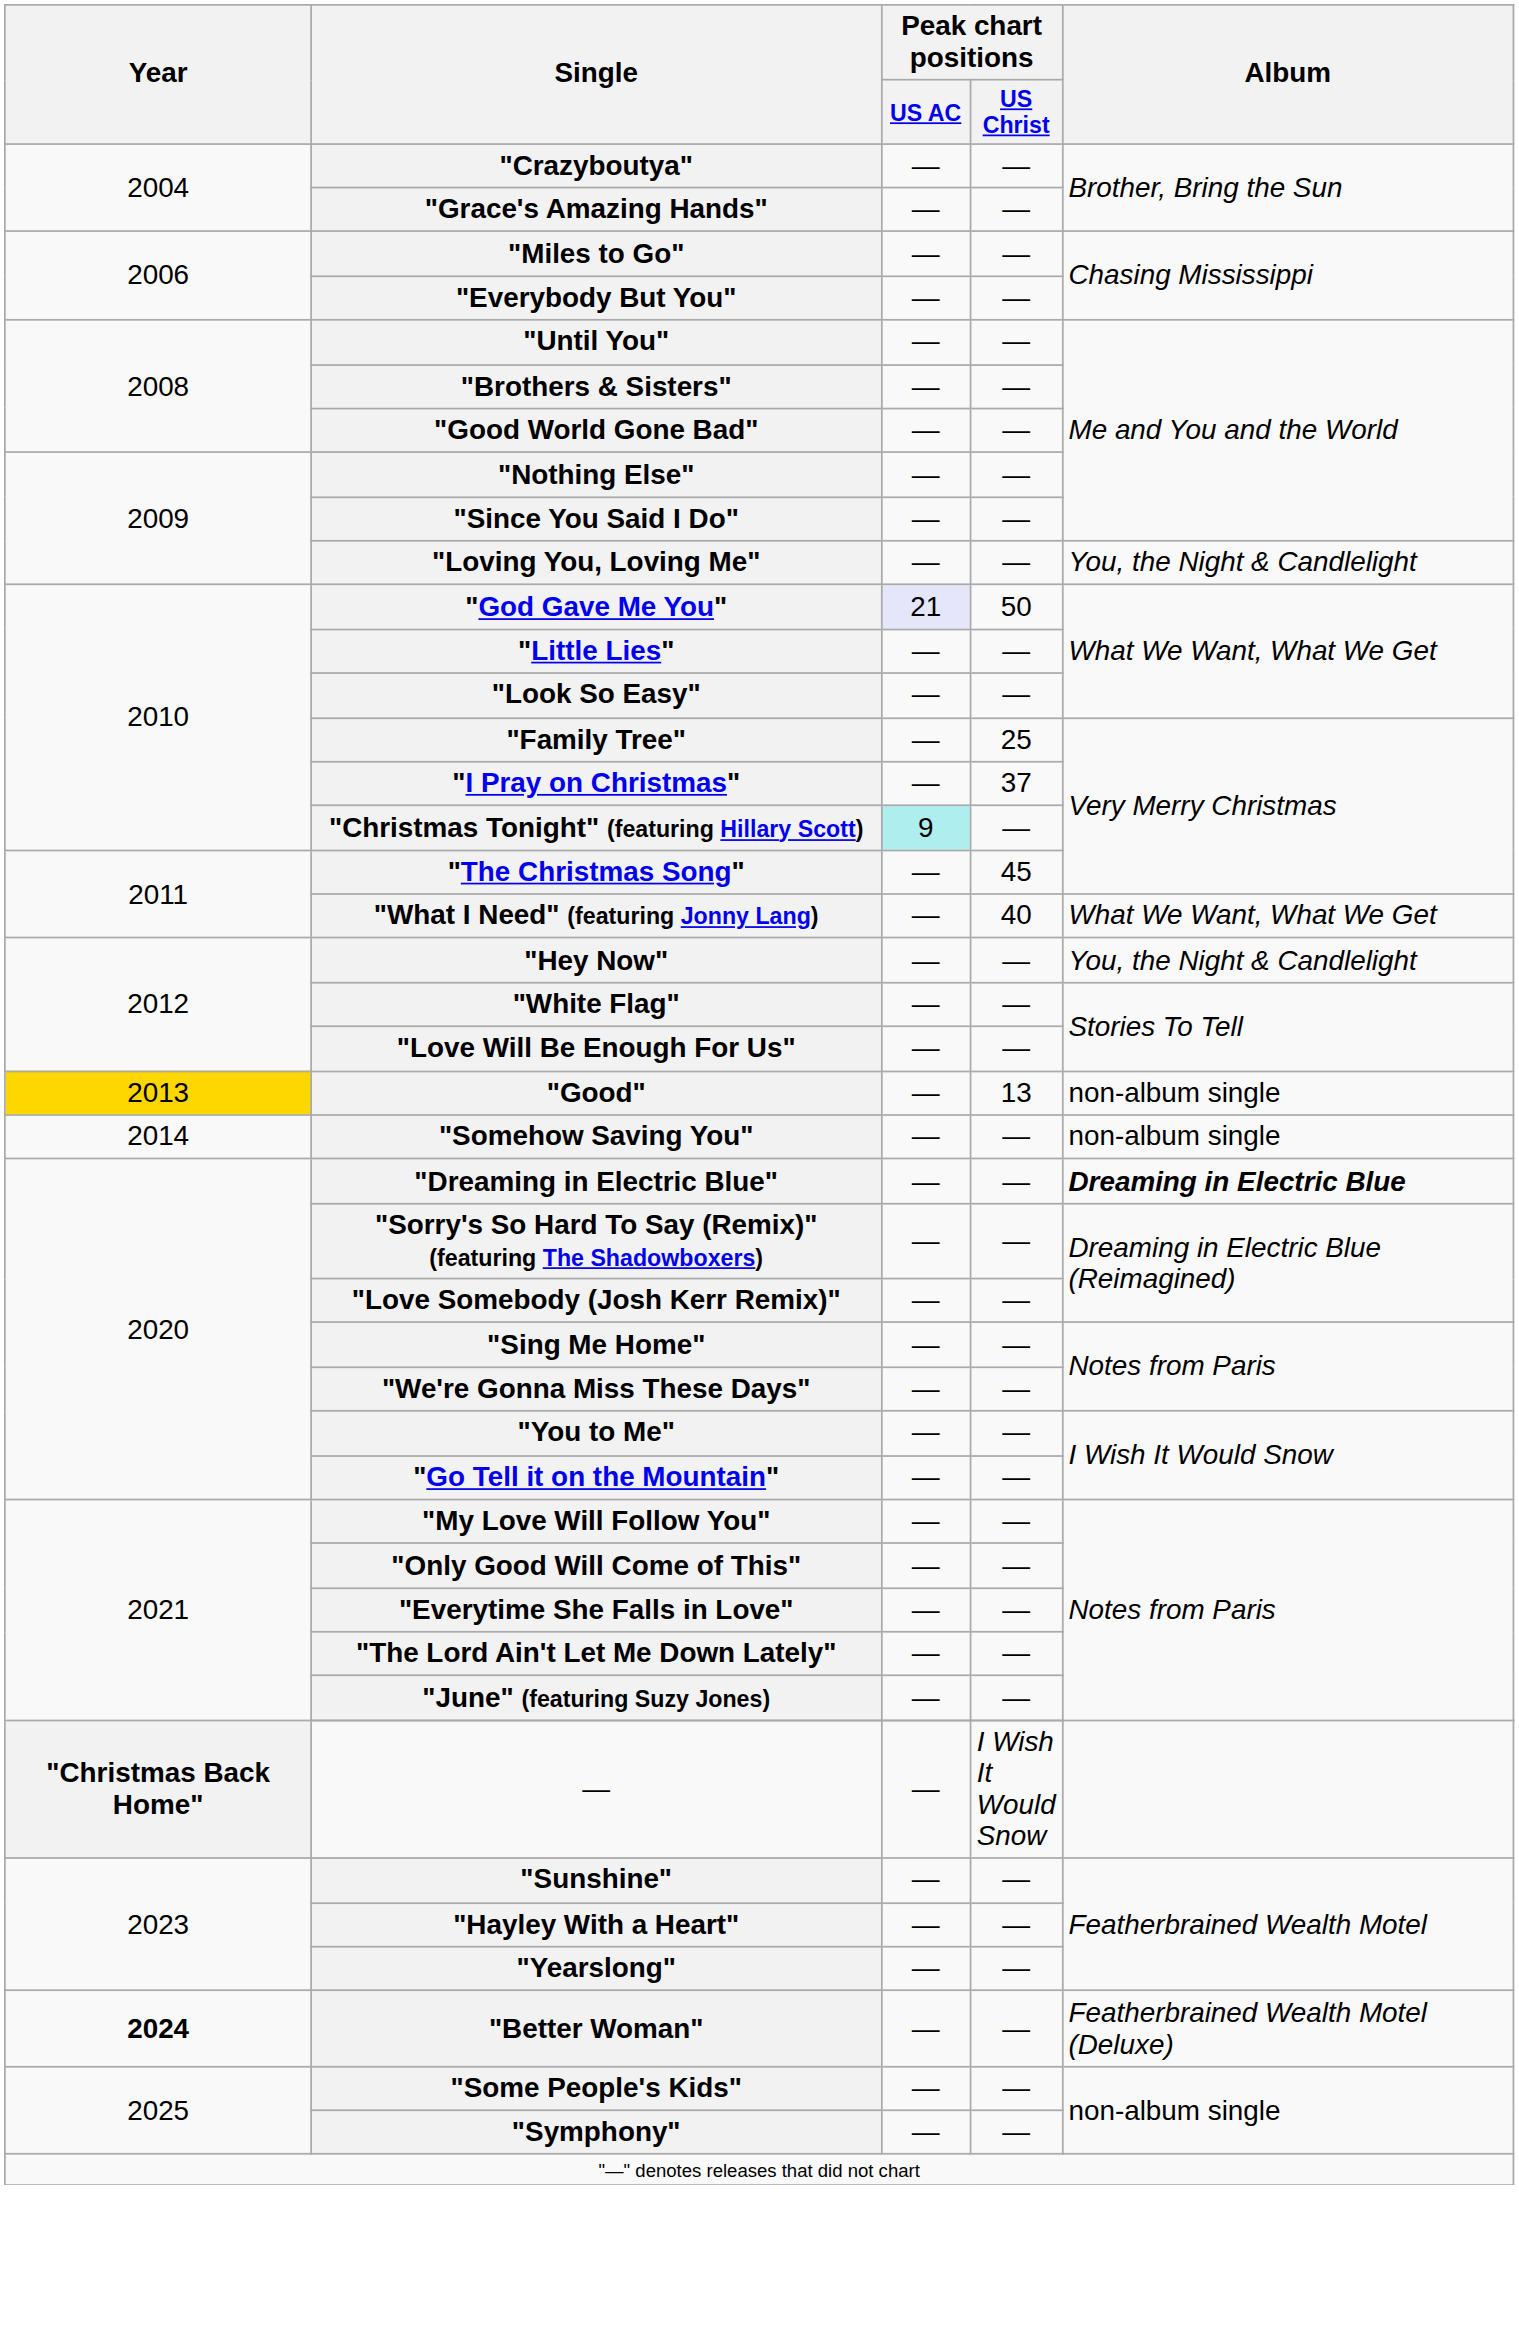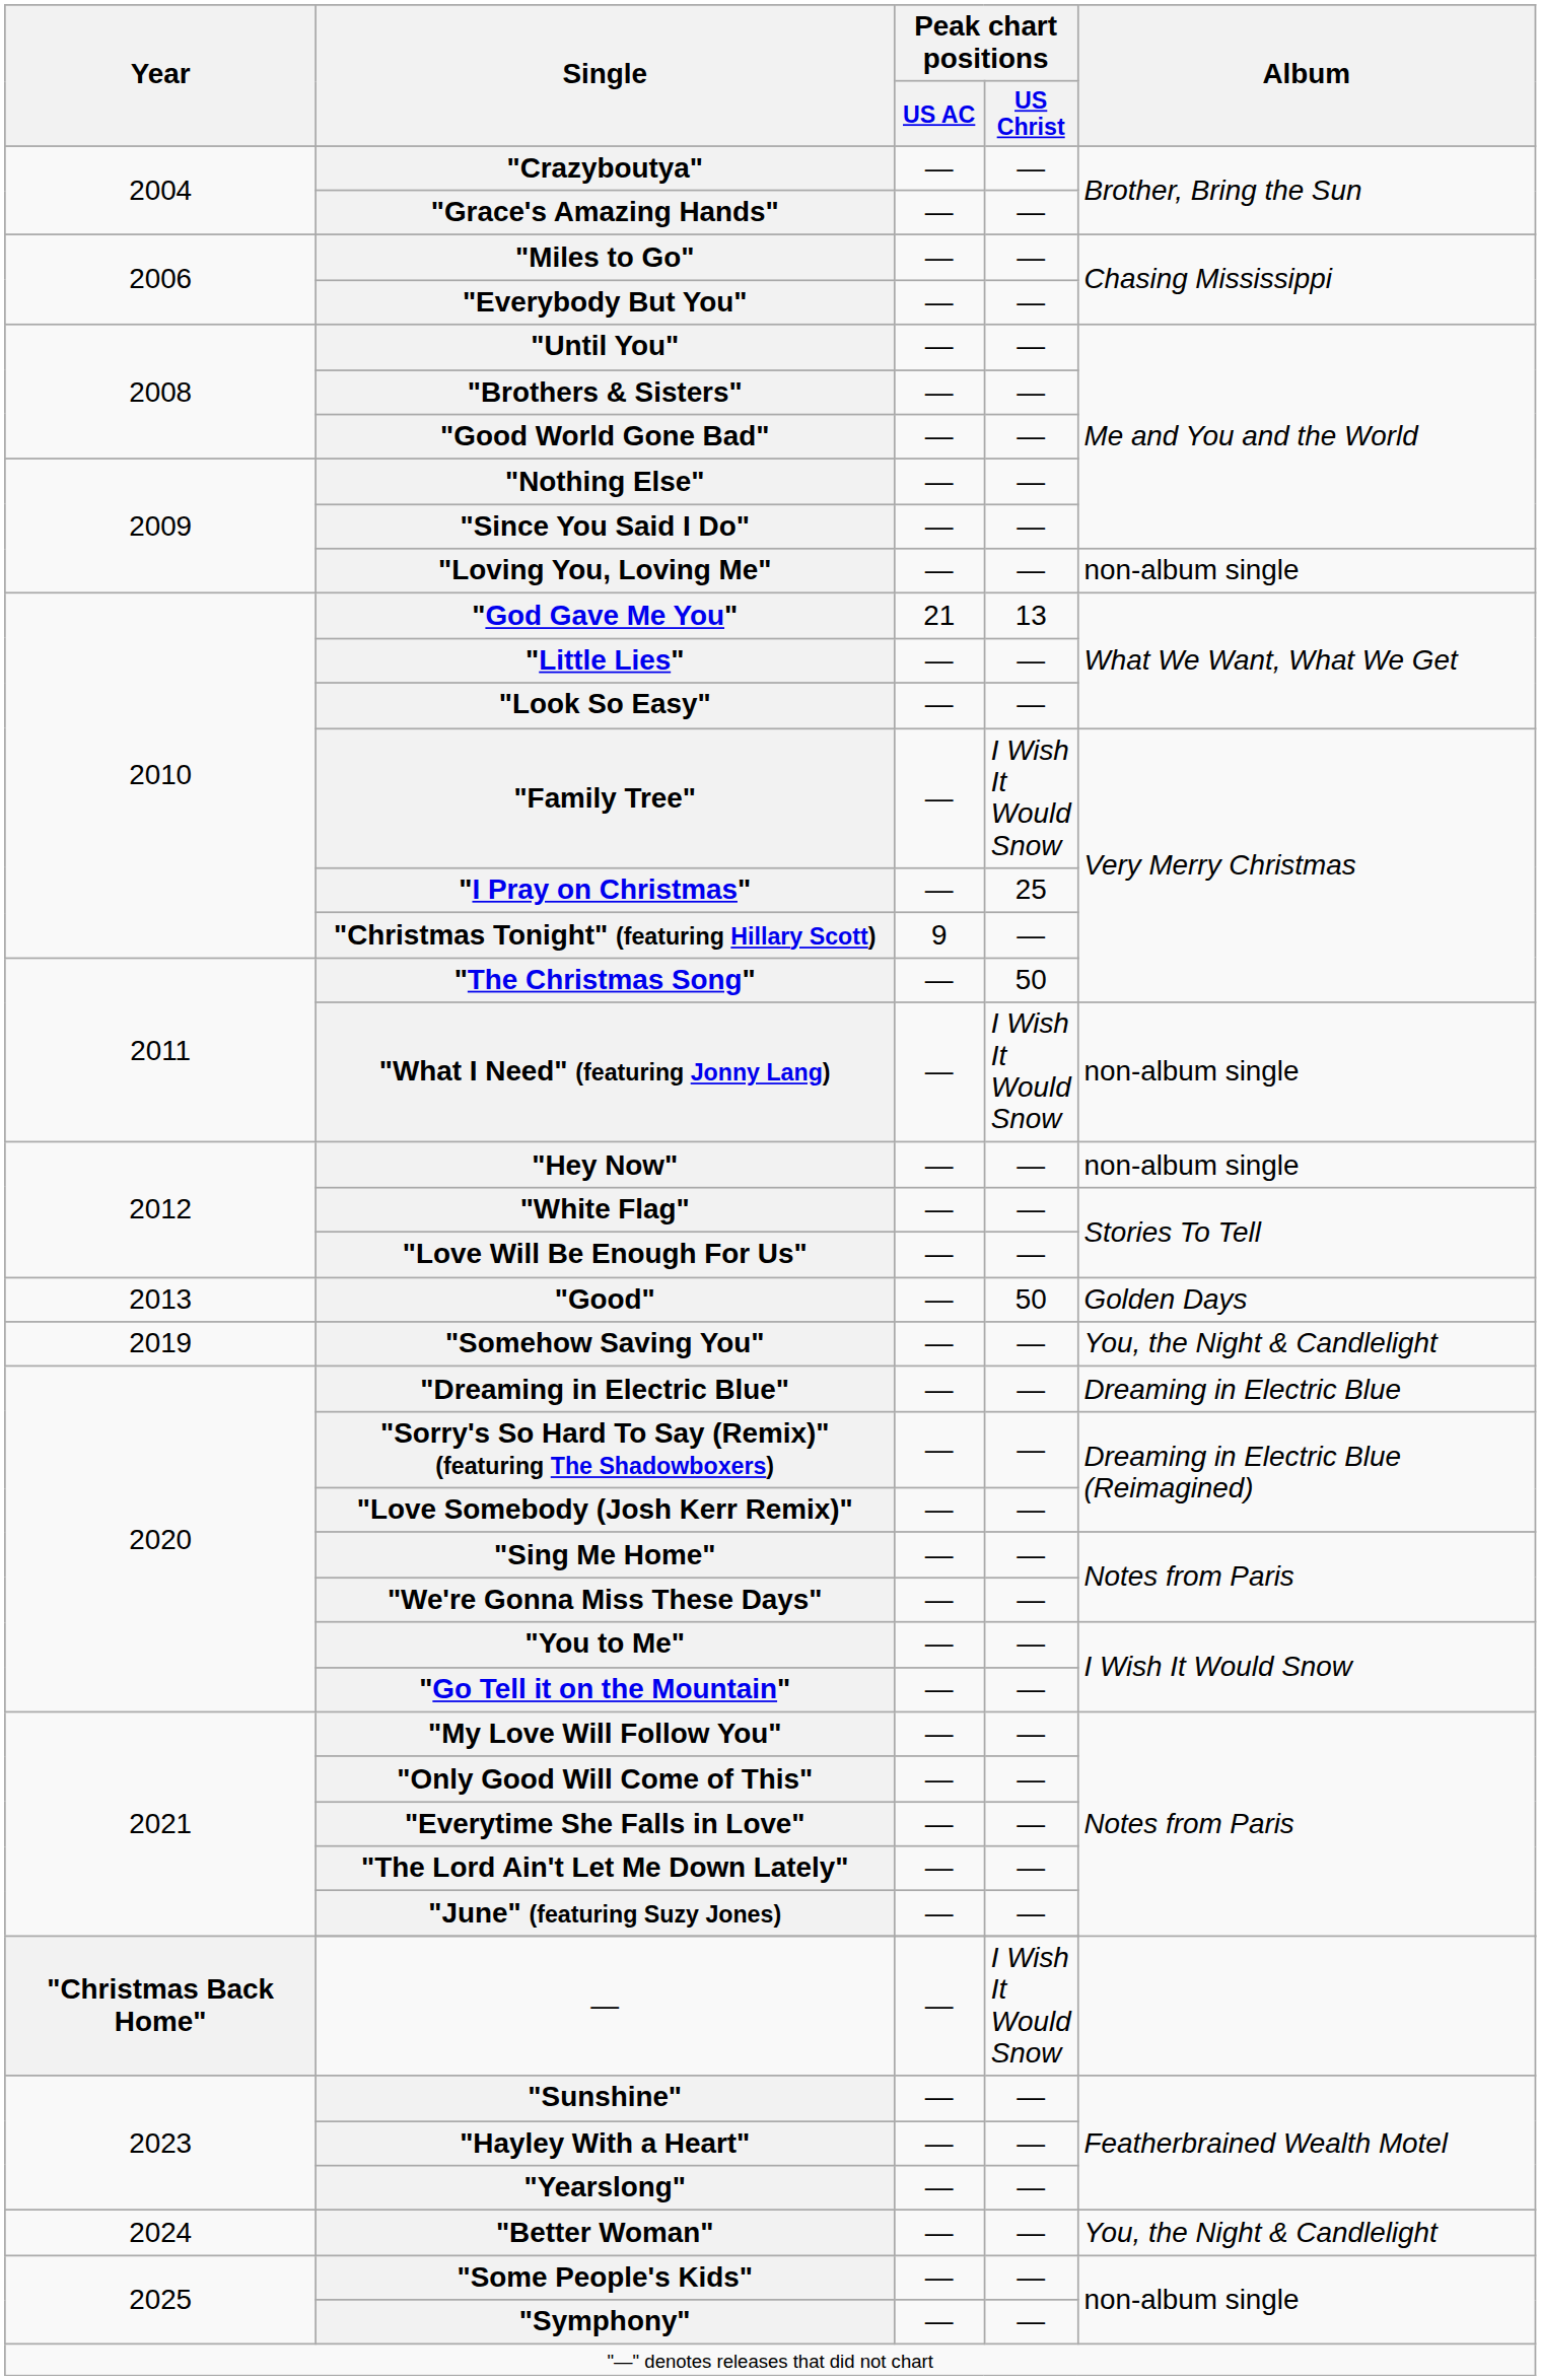 <table class="wikitable plainrowheaders" style="text-align:center;">
 <tr>
 <th rowspan="2">Year</th>
 <th rowspan="2" style="width:20em;">Single</th>
 <th colspan="2">Peak chart<br>positions</th>
 <th rowspan="2">Album</th>
 </tr>
 <tr style="font-size:smaller;">
 <th style="width:45px;"><a href='#'>US AC</a><br></th>
 <th style="width:45px;"><a href='#'>US Christ</a><br></th>
 </tr>
 <tr>
 <td rowspan="2">2004</td>
 <th scope="row">"Crazyboutya"</th>
 <td>—</td>
 <td>—</td>
 <td style="text-align:left;" rowspan="2"><em>Brother, Bring the Sun</em></td>
 </tr>
 <tr>
 <th scope="row">"Grace's Amazing Hands"</th>
 <td>—</td>
 <td>—</td>
 </tr>
 <tr>
 <td rowspan="2">2006</td>
 <th scope="row">"Miles to Go"</th>
 <td>—</td>
 <td>—</td>
 <td style="text-align:left;" rowspan="2"><em>Chasing Mississippi</em></td>
 </tr>
 <tr>
 <th scope="row">"Everybody But You"</th>
 <td>—</td>
 <td>—</td>
 </tr>
 <tr>
 <td rowspan="3">2008</td>
 <th scope="row">"Until You"</th>
 <td>—</td>
 <td>—</td>
 <td style="text-align:left;" rowspan="5"><em>Me and You and the World</em></td>
 </tr>
 <tr>
 <th scope="row">"Brothers & Sisters"</th>
 <td>—</td>
 <td>—</td>
 </tr>
 <tr>
 <th scope="row">"Good World Gone Bad"</th>
 <td>—</td>
 <td>—</td>
 </tr>
 <tr>
 <td rowspan="3">2009</td>
 <th scope="row">"Nothing Else"</th>
 <td>—</td>
 <td>—</td>
 </tr>
 <tr>
 <th scope="row">"Since You Said I Do"</th>
 <td>—</td>
 <td>—</td>
 </tr>
 <tr>
 <th scope="row">"Loving You, Loving Me"</th>
 <td>—</td>
 <td>—</td>
-<td style="text-align:left;"><em>You, the Night & Candlelight</em></td>
+<td style="text-align:left;">non-album single</td>
 </tr>
 <tr>
 <td rowspan="6">2010</td>
 <th scope="row">"<a href='#'>God Gave Me You</a>"</th>
-<td style="background: lavender;">21</td>
-<td>50</td>
+<td>21</td>
+<td>13</td>
 <td style="text-align:left;" rowspan="3"><em>What We Want, What We Get</em></td>
 </tr>
 <tr>
 <th scope="row">"<a href='#'>Little Lies</a>"</th>
 <td>—</td>
 <td>—</td>
 </tr>
 <tr>
 <th scope="row">"Look So Easy"</th>
 <td>—</td>
 <td>—</td>
 </tr>
 <tr>
 <th scope="row">"Family Tree"</th>
 <td>—</td>
-<td>25</td>
+<td style="text-align:left;"><em>I Wish It Would Snow</em></td>
 <td style="text-align:left;" rowspan="4"><em>Very Merry Christmas</em></td>
 </tr>
 <tr>
 <th scope="row">"<a href='#'>I Pray on Christmas</a>"</th>
 <td>—</td>
-<td>37</td>
+<td>25</td>
 </tr>
 <tr>
 <th scope="row">"Christmas Tonight" <small>(featuring <a href='#'>Hillary Scott</a>)</small></th>
-<td style="background: paleturquoise;">9</td>
+<td>9</td>
 <td>—</td>
 </tr>
 <tr>
 <td rowspan="2">2011</td>
 <th scope="row">"<a href='#'>The Christmas Song</a>"</th>
 <td>—</td>
-<td>45</td>
+<td>50</td>
 </tr>
 <tr>
 <th scope="row">"What I Need" <small>(featuring <a href='#'>Jonny Lang</a>)</small></th>
 <td>—</td>
-<td>40</td>
-<td style="text-align:left;"><em>What We Want, What We Get</em></td>
+<td style="text-align:left;"><em>I Wish It Would Snow</em></td>
+<td style="text-align:left;">non-album single</td>
 </tr>
 <tr>
 <td rowspan="3">2012</td>
 <th scope="row">"Hey Now"</th>
 <td>—</td>
 <td>—</td>
-<td style="text-align:left;"><em>You, the Night & Candlelight</em></td>
+<td style="text-align:left;">non-album single</td>
 </tr>
 <tr>
 <th scope="row">"White Flag"</th>
 <td>—</td>
 <td>—</td>
 <td style="text-align:left;" rowspan="2"><em>Stories To Tell</em></td>
 </tr>
 <tr>
 <th scope="row">"Love Will Be Enough For Us"</th>
 <td>—</td>
 <td>—</td>
 </tr>
 <tr>
-<td style="background: gold;">2013</td>
+<td>2013</td>
 <th scope="row">"Good"</th>
 <td>—</td>
-<td>13</td>
-<td style="text-align:left;">non-album single</td>
+<td>50</td>
+<td style="text-align:left;"><em>Golden Days</em></td>
 </tr>
 <tr>
-<td>2014</td>
+<td>2019</td>
 <th scope="row">"Somehow Saving You"</th>
 <td>—</td>
 <td>—</td>
-<td style="text-align:left;">non-album single</td>
+<td style="text-align:left;"><em>You, the Night & Candlelight</em></td>
 </tr>
 <tr>
 <td rowspan="7">2020</td>
 <th scope="row">"Dreaming in Electric Blue"</th>
 <td>—</td>
 <td>—</td>
-<td style="text-align:left;"><strong><em>Dreaming in Electric Blue</em></strong></td>
+<td style="text-align:left;"><em>Dreaming in Electric Blue</em></td>
 </tr>
 <tr>
 <th scope="row">"Sorry's So Hard To Say (Remix)" <small>(featuring <a href='#'>The Shadowboxers</a>)</small></th>
 <td>—</td>
 <td>—</td>
 <td style="text-align:left;" rowspan="2"><em>Dreaming in Electric Blue (Reimagined)</em></td>
 </tr>
 <tr>
 <th scope="row">"Love Somebody (Josh Kerr Remix)"</th>
 <td>—</td>
 <td>—</td>
 </tr>
 <tr>
 <th scope="row">"Sing Me Home"</th>
 <td>—</td>
 <td>—</td>
 <td style="text-align:left;" rowspan="2"><em>Notes from Paris</em></td>
 </tr>
 <tr>
 <th scope="row">"We're Gonna Miss These Days"</th>
 <td>—</td>
 <td>—</td>
 </tr>
 <tr>
 <th scope="row">"You to Me"</th>
 <td>—</td>
 <td>—</td>
 <td style="text-align:left;" rowspan="2"><em>I Wish It Would Snow</em></td>
 </tr>
 <tr>
 <th scope="row">"<a href='#'>Go Tell it on the Mountain</a>"</th>
 <td>—</td>
 <td>—</td>
 </tr>
 <tr>
 <td rowspan="6">2021</td>
 <th scope="row">"My Love Will Follow You"</th>
 <td>—</td>
 <td>—</td>
 <td style="text-align:left;" rowspan="5"><em>Notes from Paris</em></td>
 </tr>
 <tr>
 <th scope="row">"Only Good Will Come of This"</th>
 <td>—</td>
 <td>—</td>
 </tr>
 <tr>
 <th scope="row">"Everytime She Falls in Love"</th>
 <td>—</td>
 <td>—</td>
 </tr>
 <tr>
 <th scope="row">"The Lord Ain't Let Me Down Lately"</th>
 <td>—</td>
 <td>—</td>
 </tr>
 <tr>
 <th scope="row">"June" <small>(featuring Suzy Jones)</small></th>
 <td>—</td>
 <td>—</td>
 </tr>
 <tr>
 </tr>
 <tr>
 <th scope="row">"Christmas Back Home"</th>
 <td>—</td>
 <td>—</td>
 <td style="text-align:left;"><em>I Wish It Would Snow</em></td>
 </tr>
 <tr>
 <td rowspan="3">2023</td>
 <th scope="row">"Sunshine"</th>
 <td>—</td>
 <td>—</td>
 <td style="text-align:left;" rowspan="3"><em>Featherbrained Wealth Motel</em></td>
 </tr>
 <tr>
 <th scope="row">"Hayley With a Heart"</th>
 <td>—</td>
 <td>—</td>
 </tr>
 <tr>
 <th scope="row">"Yearslong"</th>
 <td>—</td>
 <td>—</td>
 </tr>
 <tr>
-<td><strong>2024</strong></td>
+<td>2024</td>
 <th scope="row">"Better Woman"</th>
 <td>—</td>
 <td>—</td>
-<td style="text-align:left;"><em>Featherbrained Wealth Motel (Deluxe)</em></td>
+<td style="text-align:left;"><em>You, the Night & Candlelight</em></td>
 </tr>
 <tr>
 <td rowspan="2">2025</td>
 <th scope="row">"Some People's Kids"</th>
 <td>—</td>
 <td>—</td>
 <td style="text-align:left;" rowspan="2">non-album single</td>
 </tr>
 <tr>
 <th scope="row">"Symphony"</th>
 <td>—</td>
 <td>—</td>
 </tr>
 <tr>
 <td colspan="10" style="font-size:8pt">"—" denotes releases that did not chart</td>
 </tr>
 </table>
